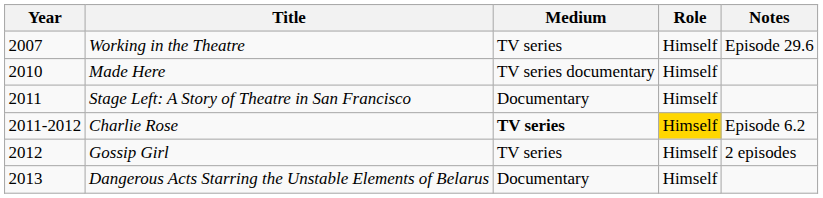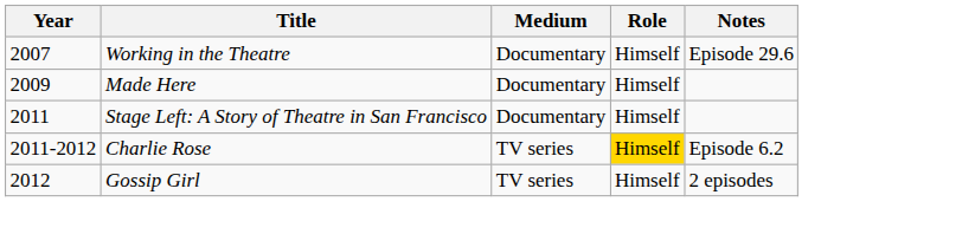 <table class="wikitable">
 <tr>
 <th>Year</th>
 <th>Title</th>
 <th>Medium</th>
 <th>Role</th>
 <th>Notes</th>
 </tr>
 <tr>
 <td>2007</td>
 <td><em>Working in the Theatre</em></td>
-<td>TV series</td>
+<td>Documentary</td>
 <td>Himself</td>
 <td>Episode 29.6</td>
 </tr>
 <tr>
-<td>2010</td>
+<td>2009</td>
 <td><em>Made Here</em></td>
-<td>TV series documentary</td>
+<td>Documentary</td>
 <td>Himself</td>
 <td></td>
 </tr>
 <tr>
 <td>2011</td>
 <td><em>Stage Left: A Story of Theatre in San Francisco</em></td>
 <td>Documentary</td>
 <td>Himself</td>
 <td></td>
 </tr>
 <tr>
 <td>2011-2012</td>
 <td><em>Charlie Rose</em></td>
-<td><strong>TV series</strong></td>
+<td>TV series</td>
 <td style="background: gold;">Himself</td>
 <td>Episode 6.2</td>
 </tr>
 <tr>
 <td>2012</td>
 <td><em>Gossip Girl</em></td>
 <td>TV series</td>
 <td>Himself</td>
 <td>2 episodes</td>
 </tr>
-<tr>
-<td>2013</td>
-<td><em>Dangerous Acts Starring the Unstable Elements of Belarus</em></td>
-<td>Documentary</td>
-<td>Himself</td>
-<td></td>
-</tr>
 </table>
